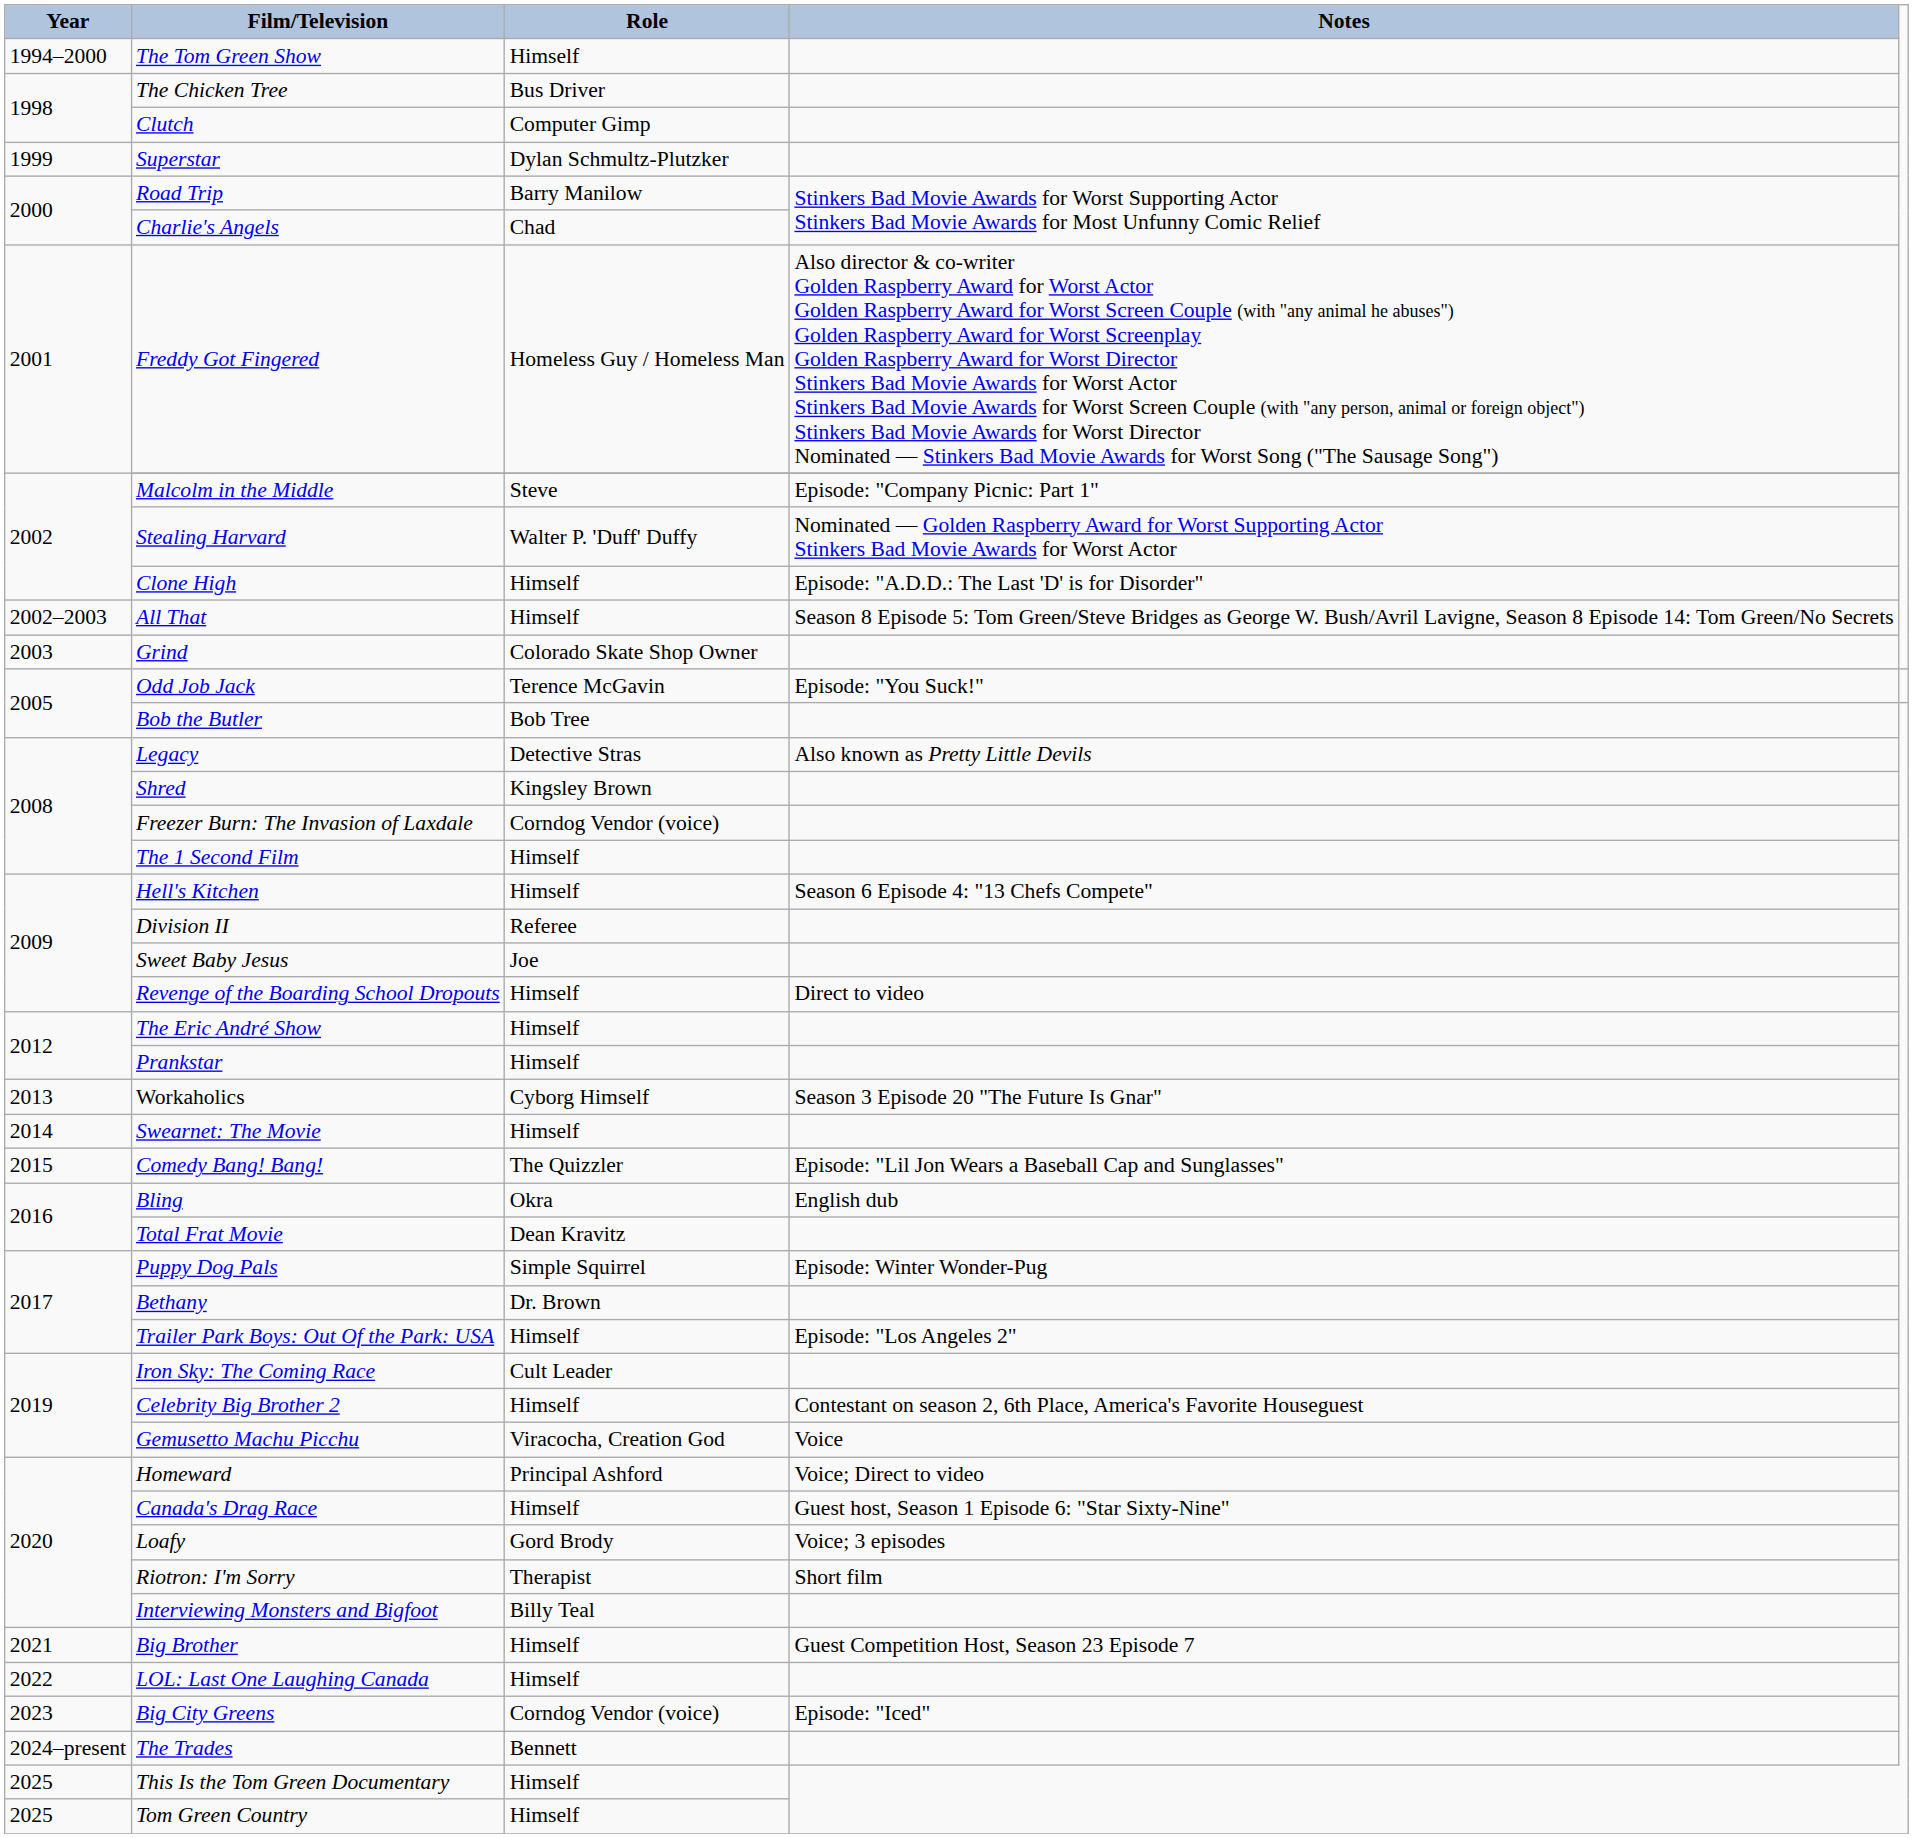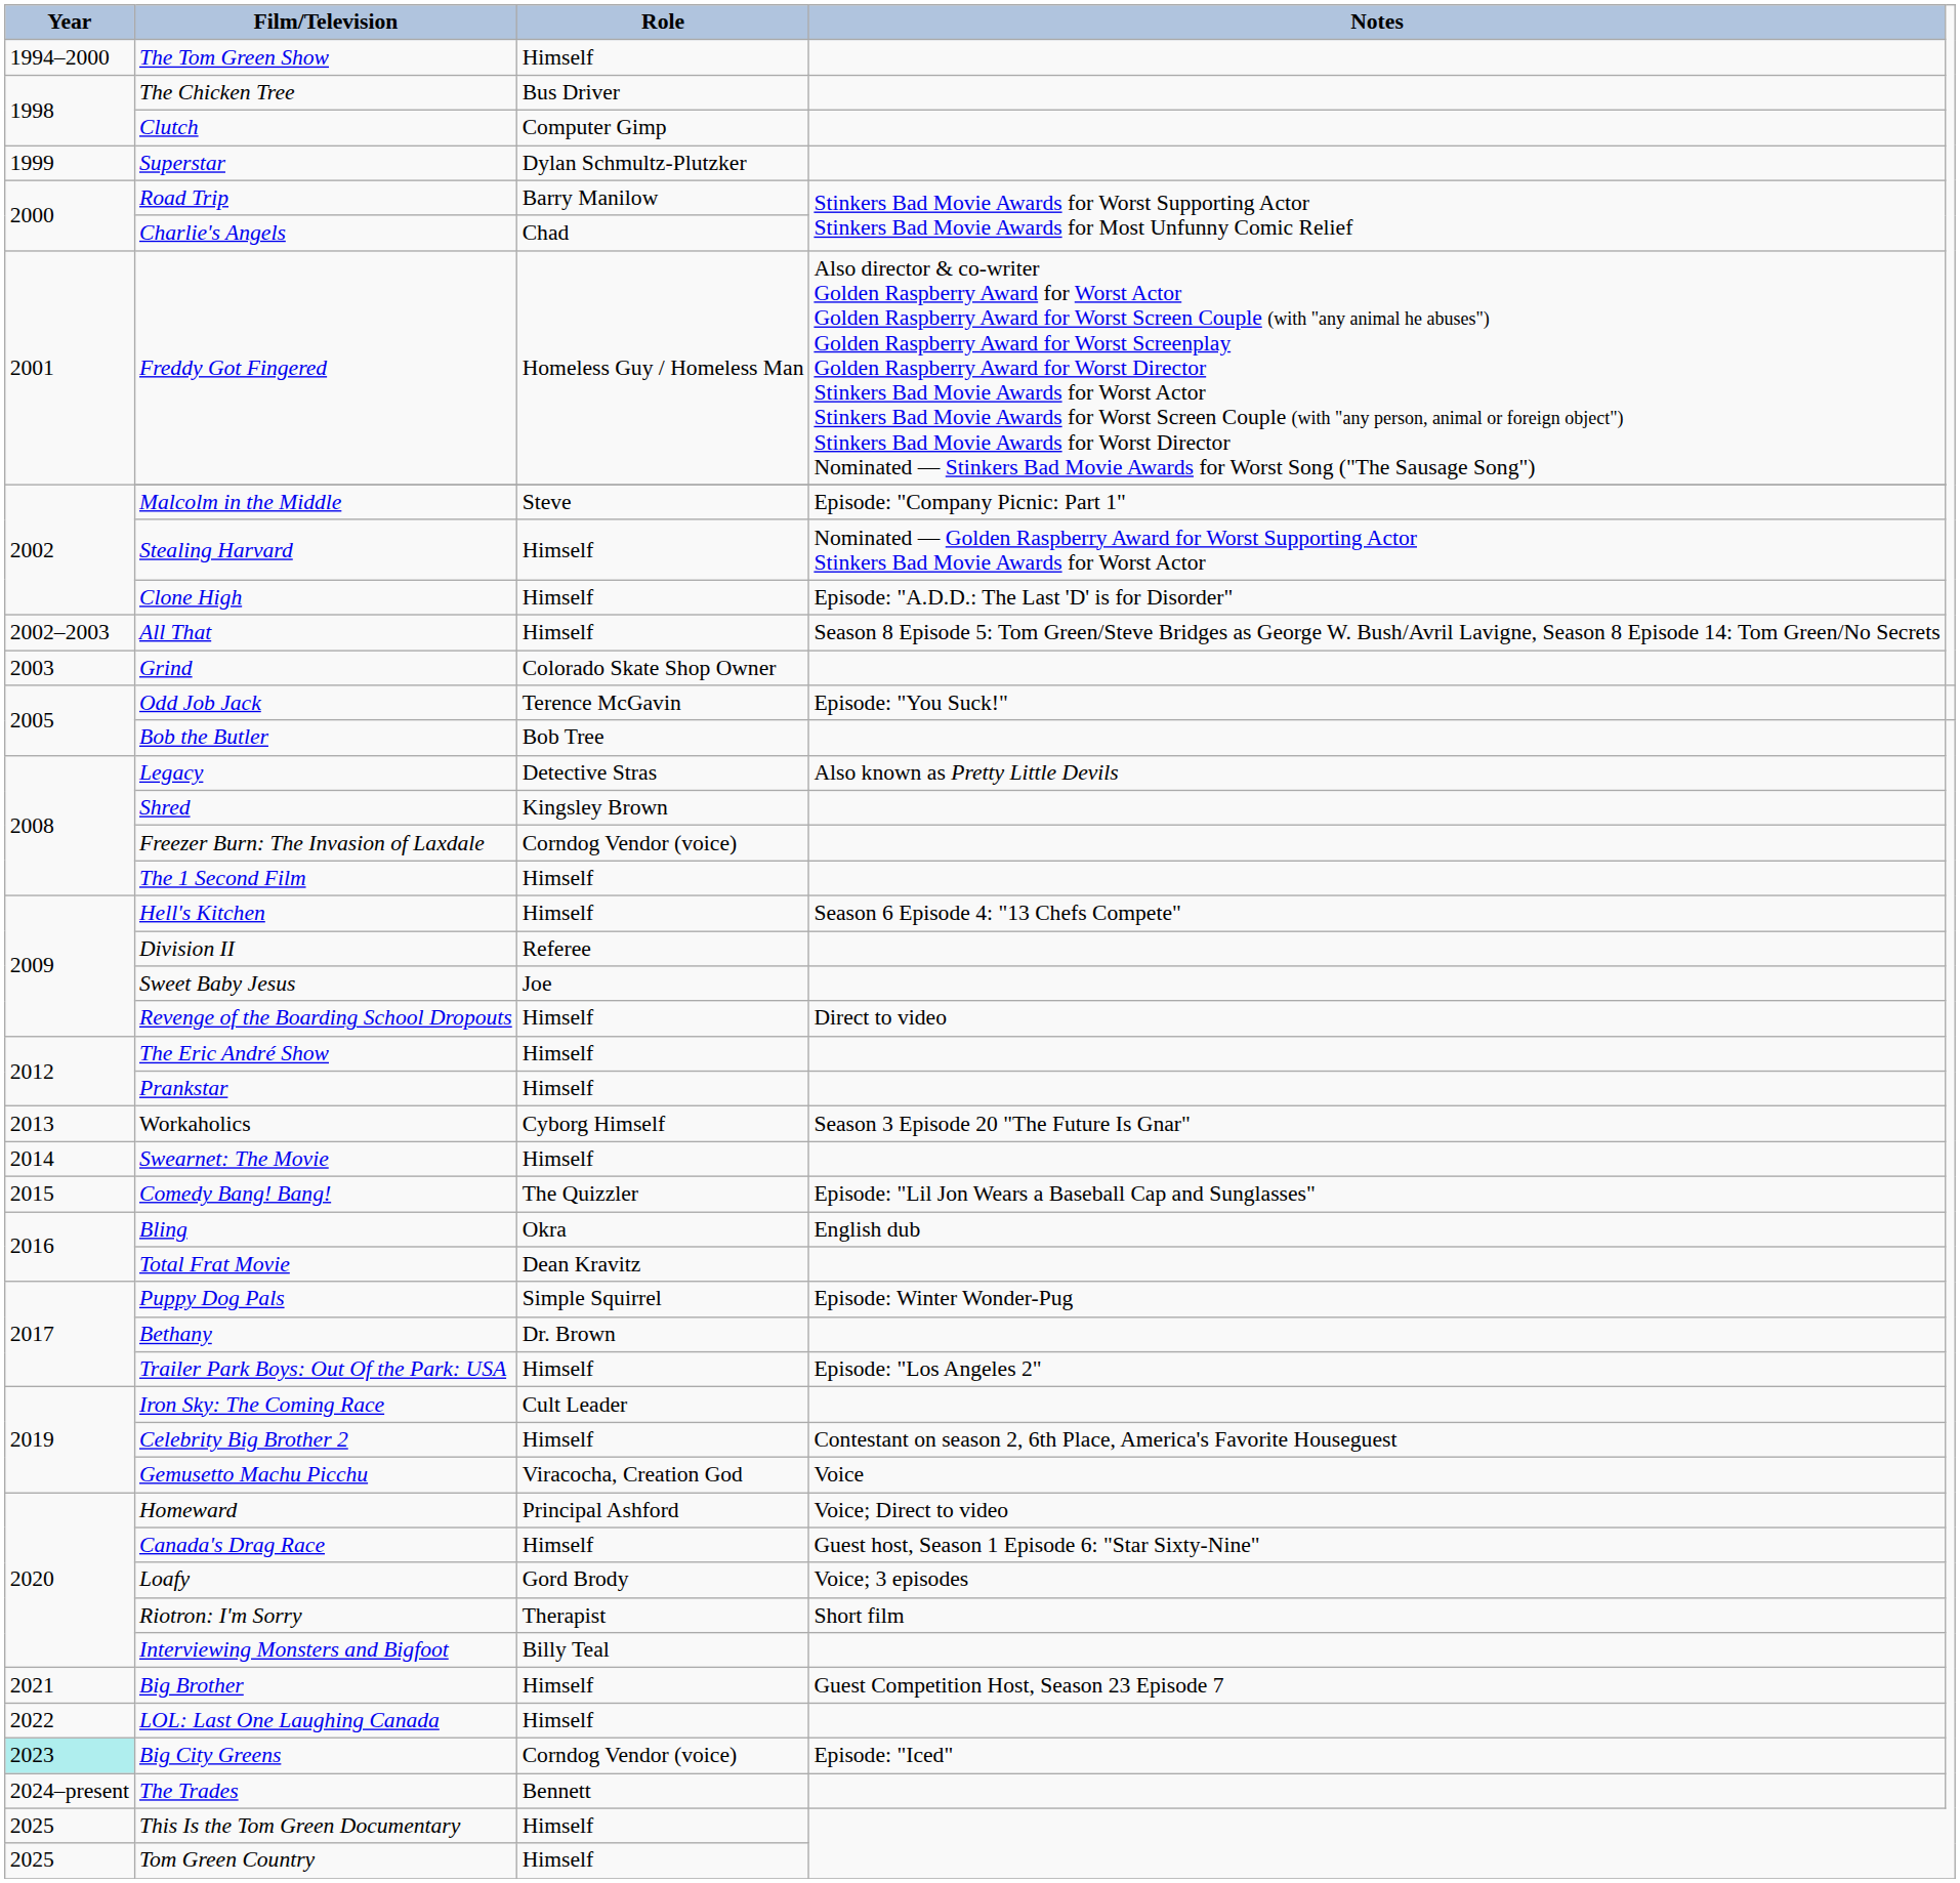 <table class="wikitable">
 <tr style="text-align:center;">
 <th style="background:#B0C4DE;">Year</th>
 <th style="background:#B0C4DE;">Film/Television</th>
 <th style="background:#B0C4DE;">Role</th>
 <th style="background:#B0C4DE;">Notes</th>
 </tr>
 <tr>
 <td>1994–2000</td>
 <td><em><a href='#'>The Tom Green Show</a></em></td>
 <td>Himself</td>
 <td></td>
 </tr>
 <tr>
 <td rowspan=2>1998</td>
 <td><em>The Chicken Tree</em></td>
 <td>Bus Driver</td>
 <td></td>
 </tr>
 <tr>
 <td><em><a href='#'>Clutch</a></em></td>
 <td>Computer Gimp</td>
 <td></td>
 </tr>
 <tr>
 <td>1999</td>
 <td><em><a href='#'>Superstar</a></em></td>
 <td>Dylan Schmultz-Plutzker</td>
 <td></td>
 </tr>
 <tr>
 <td rowspan=2>2000</td>
 <td><em><a href='#'>Road Trip</a></em></td>
 <td>Barry Manilow</td>
 <td rowspan=2><a href='#'>Stinkers Bad Movie Awards</a> for Worst Supporting Actor<br><a href='#'>Stinkers Bad Movie Awards</a> for Most Unfunny Comic Relief</td>
 </tr>
 <tr>
 <td><em><a href='#'>Charlie's Angels</a></em></td>
 <td>Chad</td>
 </tr>
 <tr>
 <td rowspan=1>2001</td>
 <td><em><a href='#'>Freddy Got Fingered</a></em></td>
 <td>Homeless Guy / Homeless Man</td>
 <td>Also director & co-writer<br><a href='#'>Golden Raspberry Award</a> for <a href='#'>Worst Actor</a><br><a href='#'>Golden Raspberry Award for Worst Screen Couple</a> <small>(with "any animal he abuses")</small><br><a href='#'>Golden Raspberry Award for Worst Screenplay</a><br><a href='#'>Golden Raspberry Award for Worst Director</a><br><a href='#'>Stinkers Bad Movie Awards</a> for Worst Actor<br><a href='#'>Stinkers Bad Movie Awards</a> for Worst Screen Couple <small>(with "any person, animal or foreign object")</small><br><a href='#'>Stinkers Bad Movie Awards</a> for Worst Director<br>Nominated — <a href='#'>Stinkers Bad Movie Awards</a> for Worst Song ("The Sausage Song")</td>
 </tr>
 <tr>
 <td rowspan=4>2002</td>
 </tr>
 <tr>
 <td><em><a href='#'>Malcolm in the Middle</a></em></td>
 <td>Steve</td>
 <td>Episode: "Company Picnic: Part 1"</td>
 </tr>
 <tr>
 <td><em><a href='#'>Stealing Harvard</a></em></td>
-<td>Walter P. 'Duff' Duffy</td>
+<td>Himself</td>
 <td>Nominated — <a href='#'>Golden Raspberry Award for Worst Supporting Actor</a><br><a href='#'>Stinkers Bad Movie Awards</a> for Worst Actor</td>
 </tr>
 <tr>
 <td><em><a href='#'>Clone High</a></em></td>
 <td>Himself</td>
 <td>Episode: "A.D.D.: The Last 'D' is for Disorder"</td>
 </tr>
 <tr>
 <td>2002–2003</td>
 <td><em><a href='#'>All That</a></em></td>
 <td>Himself</td>
 <td>Season 8 Episode 5: Tom Green/Steve Bridges as George W. Bush/Avril Lavigne, Season 8 Episode 14: Tom Green/No Secrets</td>
 </tr>
 <tr>
 <td>2003</td>
 <td><em><a href='#'>Grind</a></em></td>
 <td>Colorado Skate Shop Owner</td>
 <td></td>
 </tr>
 <tr>
 <td rowspan=2>2005</td>
 <td><em><a href='#'>Odd Job Jack</a></em></td>
 <td>Terence McGavin</td>
 <td>Episode: "You Suck!"</td>
 <td></td>
 </tr>
 <tr>
 <td><em><a href='#'>Bob the Butler</a></em></td>
 <td>Bob Tree</td>
 <td></td>
 </tr>
 <tr>
 <td rowspan=4>2008</td>
 <td><em><a href='#'>Legacy</a></em></td>
 <td>Detective Stras</td>
 <td>Also known as <em>Pretty Little Devils</em></td>
 </tr>
 <tr>
 <td><em><a href='#'>Shred</a></em></td>
 <td>Kingsley Brown</td>
 <td></td>
 </tr>
 <tr>
 <td><em>Freezer Burn: The Invasion of Laxdale</em></td>
 <td>Corndog Vendor (voice)</td>
 <td></td>
 </tr>
 <tr>
 <td><em><a href='#'>The 1 Second Film</a></em></td>
 <td>Himself</td>
 <td></td>
 </tr>
 <tr>
 <td rowspan=4>2009</td>
 <td><em><a href='#'>Hell's Kitchen</a></em></td>
 <td>Himself</td>
 <td>Season 6 Episode 4: "13 Chefs Compete"</td>
 </tr>
 <tr>
 <td><em>Division II</em></td>
 <td>Referee</td>
 <td></td>
 </tr>
 <tr>
 <td><em>Sweet Baby Jesus</em></td>
 <td>Joe</td>
 <td></td>
 </tr>
 <tr>
 <td><em><a href='#'>Revenge of the Boarding School Dropouts</a></em></td>
 <td>Himself</td>
 <td>Direct to video</td>
 </tr>
 <tr>
 <td rowspan=2>2012</td>
 <td><em><a href='#'>The Eric André Show</a></em></td>
 <td>Himself</td>
 <td></td>
 </tr>
 <tr>
 <td><em><a href='#'>Prankstar</a></em></td>
 <td>Himself</td>
 <td></td>
 </tr>
 <tr>
 <td>2013</td>
 <td>Workaholics</td>
 <td>Cyborg Himself</td>
 <td>Season 3 Episode 20 "The Future Is Gnar"</td>
 </tr>
 <tr>
 <td>2014</td>
 <td><em><a href='#'>Swearnet: The Movie</a></em></td>
 <td>Himself</td>
 <td></td>
 </tr>
 <tr>
 <td>2015</td>
 <td><em><a href='#'>Comedy Bang! Bang!</a></em></td>
 <td>The Quizzler</td>
 <td>Episode: "Lil Jon Wears a Baseball Cap and Sunglasses"</td>
 </tr>
 <tr>
 <td rowspan="2">2016</td>
 <td><em><a href='#'>Bling</a></em></td>
 <td>Okra</td>
 <td>English dub</td>
 </tr>
 <tr>
 <td><em><a href='#'>Total Frat Movie</a></em></td>
 <td>Dean Kravitz</td>
 <td></td>
 </tr>
 <tr>
 <td rowspan=3>2017</td>
 <td><em><a href='#'>Puppy Dog Pals</a></em></td>
 <td>Simple Squirrel</td>
 <td>Episode: Winter Wonder-Pug</td>
 </tr>
 <tr>
 <td><em><a href='#'>Bethany</a></em></td>
 <td>Dr. Brown</td>
 <td></td>
 </tr>
 <tr>
 <td><em><a href='#'>Trailer Park Boys: Out Of the Park: USA</a></em></td>
 <td>Himself</td>
 <td>Episode: "Los Angeles 2"</td>
 </tr>
 <tr>
 <td rowspan=3>2019</td>
 <td><em><a href='#'>Iron Sky: The Coming Race</a></em></td>
 <td>Cult Leader</td>
 <td></td>
 </tr>
 <tr>
 <td><em><a href='#'>Celebrity Big Brother 2</a></em></td>
 <td>Himself</td>
 <td>Contestant on season 2, 6th Place, America's Favorite Houseguest</td>
 </tr>
 <tr>
 <td><em><a href='#'>Gemusetto Machu Picchu</a></em></td>
 <td>Viracocha, Creation God </td>
 <td>Voice</td>
 </tr>
 <tr>
 <td rowspan=5>2020</td>
 <td><em>Homeward</em></td>
 <td>Principal Ashford</td>
 <td>Voice; Direct to video</td>
 </tr>
 <tr>
 <td><em><a href='#'>Canada's Drag Race</a></em></td>
 <td>Himself</td>
 <td>Guest host, Season 1 Episode 6: "Star Sixty-Nine"</td>
 </tr>
 <tr>
 <td><em>Loafy</em></td>
 <td>Gord Brody</td>
 <td>Voice; 3 episodes</td>
 </tr>
 <tr>
 <td><em>Riotron: I'm Sorry</em></td>
 <td>Therapist</td>
 <td>Short film</td>
 </tr>
 <tr>
 <td><em><a href='#'>Interviewing Monsters and Bigfoot</a></em></td>
 <td>Billy Teal</td>
 <td></td>
 </tr>
 <tr>
 <td>2021</td>
 <td><em><a href='#'>Big Brother</a></em></td>
 <td>Himself</td>
 <td>Guest Competition Host, Season 23 Episode 7</td>
 </tr>
 <tr>
 <td>2022</td>
 <td><em><a href='#'>LOL: Last One Laughing Canada</a></em></td>
 <td>Himself</td>
 <td></td>
 </tr>
 <tr>
-<td>2023</td>
+<td style="background: paleturquoise;">2023</td>
 <td><em><a href='#'>Big City Greens</a></em></td>
 <td>Corndog Vendor (voice)</td>
 <td>Episode: "Iced"</td>
 </tr>
 <tr>
 <td>2024–present</td>
 <td><em><a href='#'>The Trades</a></em></td>
 <td>Bennett</td>
 <td></td>
 </tr>
 <tr>
 <td>2025</td>
 <td><em>This Is the Tom Green Documentary</em></td>
 <td>Himself</td>
 </tr>
 <tr>
 <td>2025</td>
 <td><em>Tom Green Country</em></td>
 <td>Himself</td>
 </tr>
 </table>
